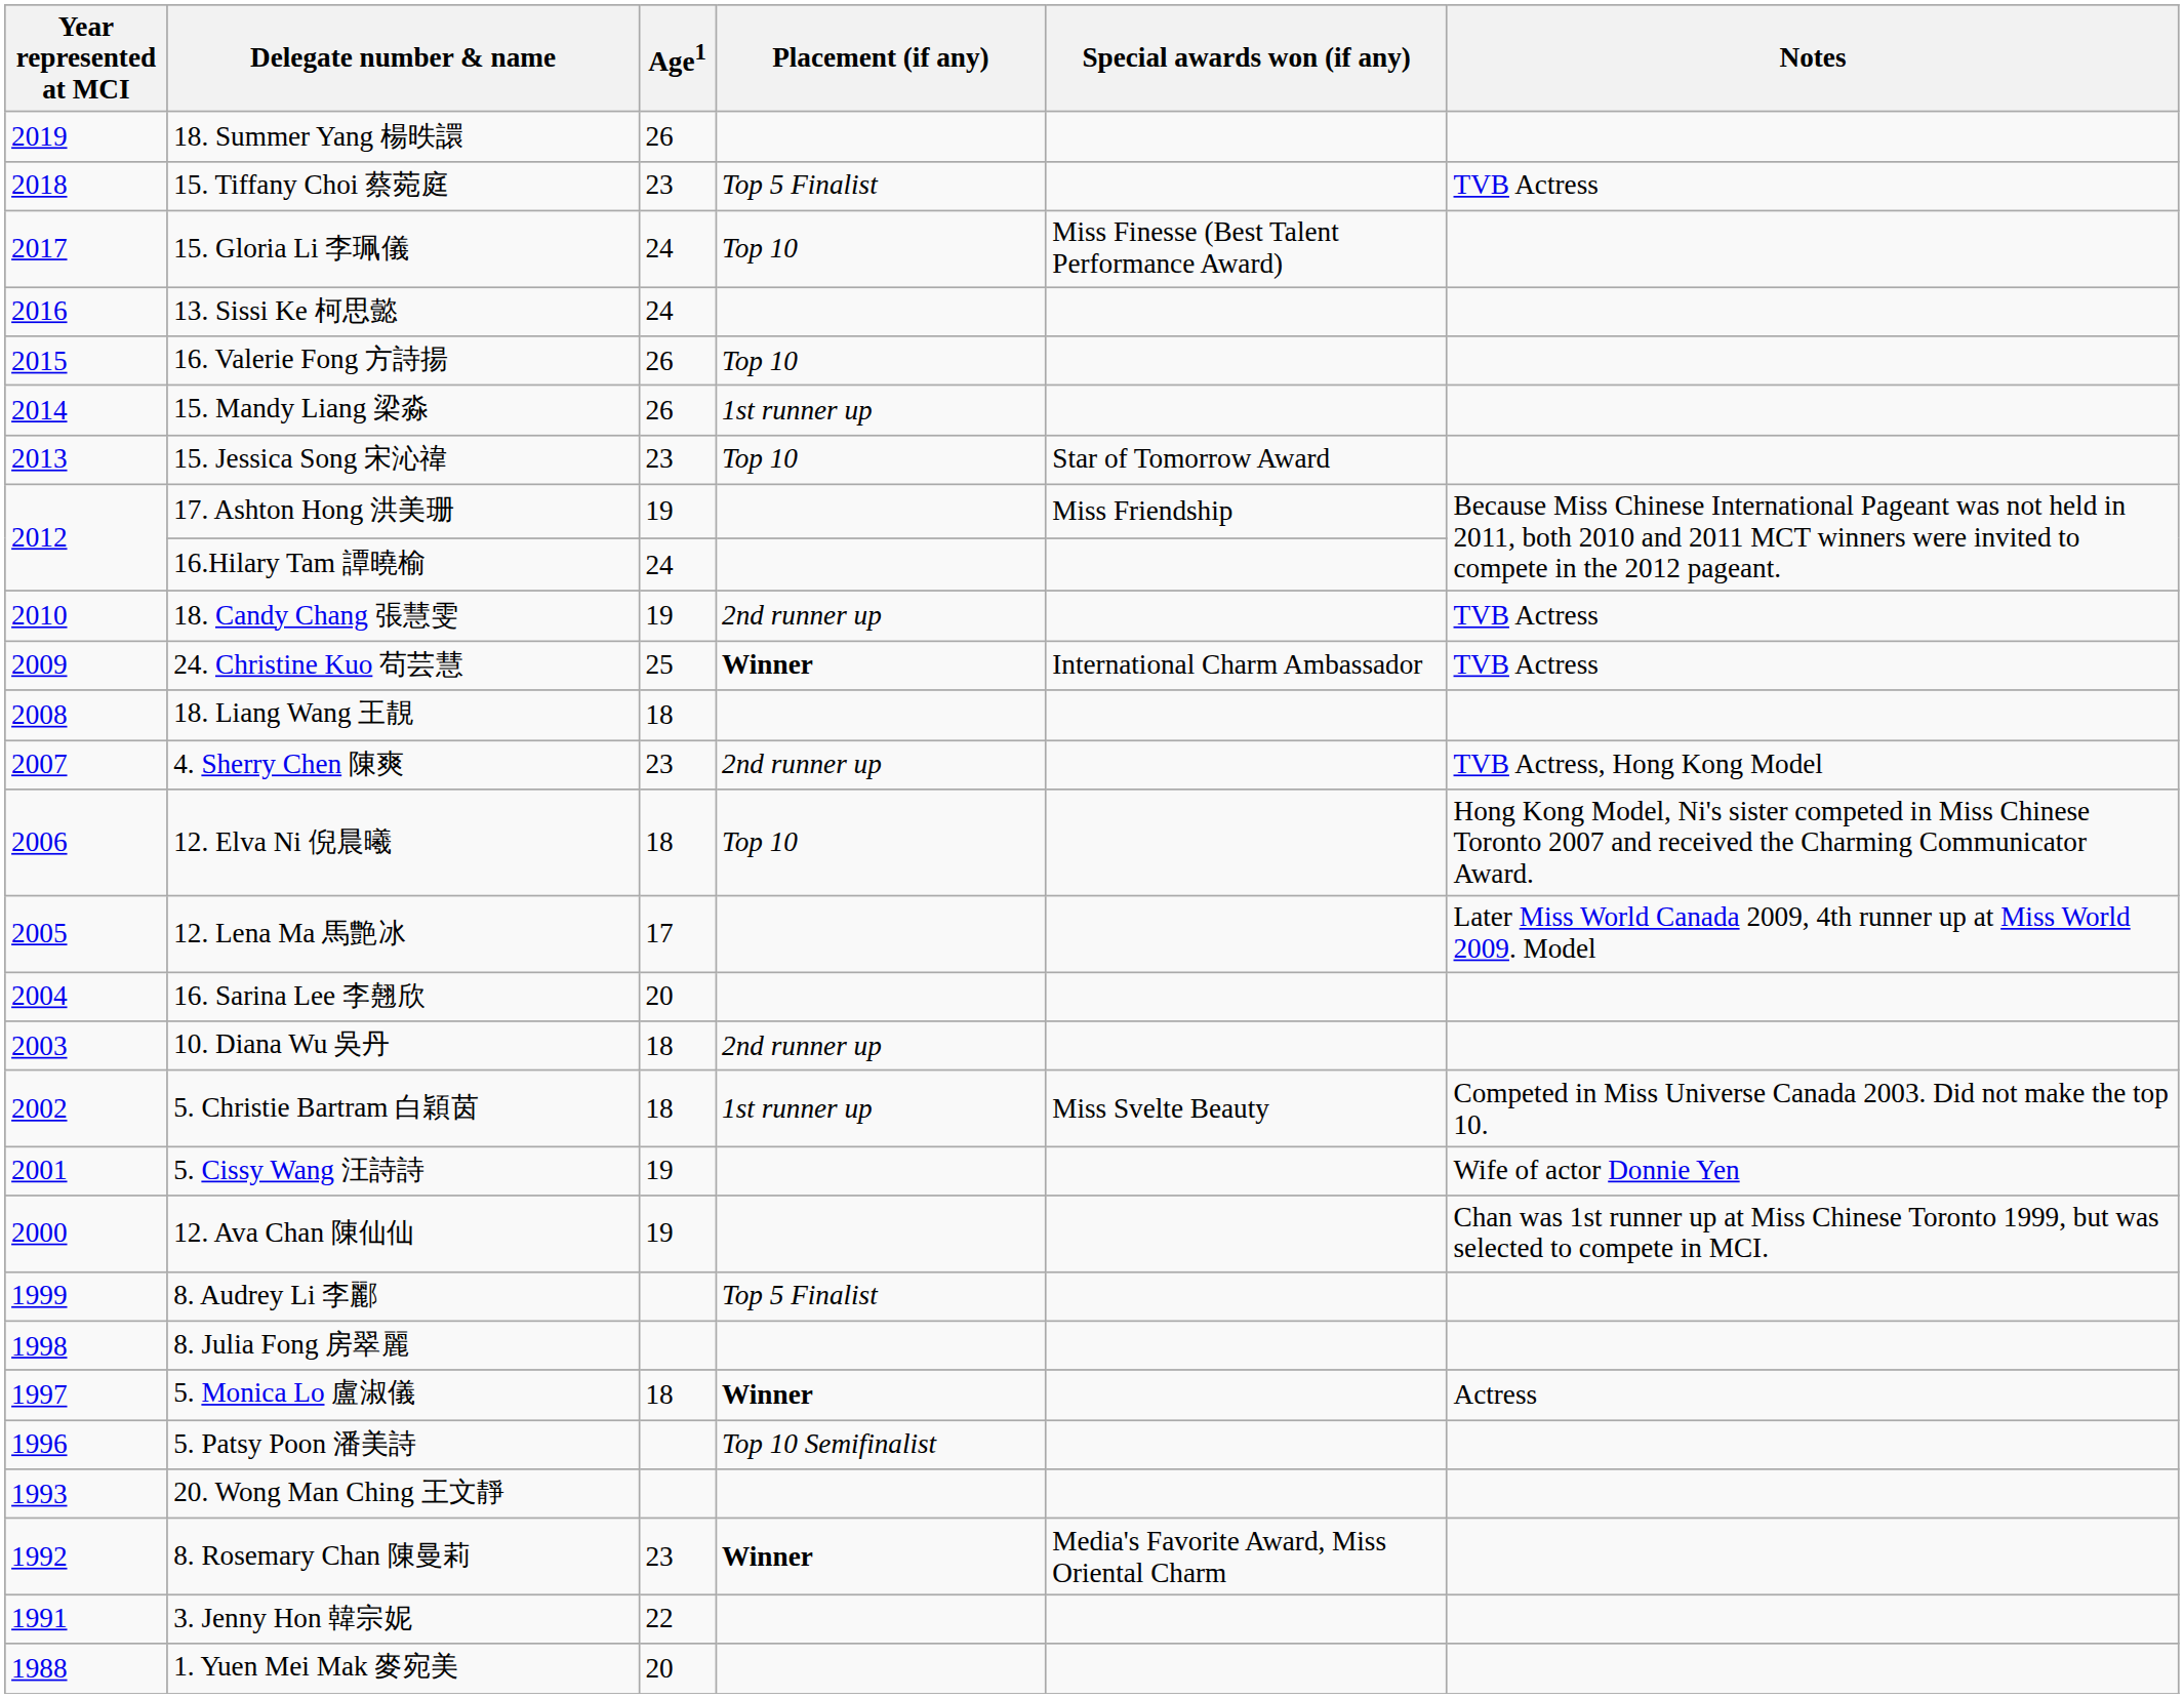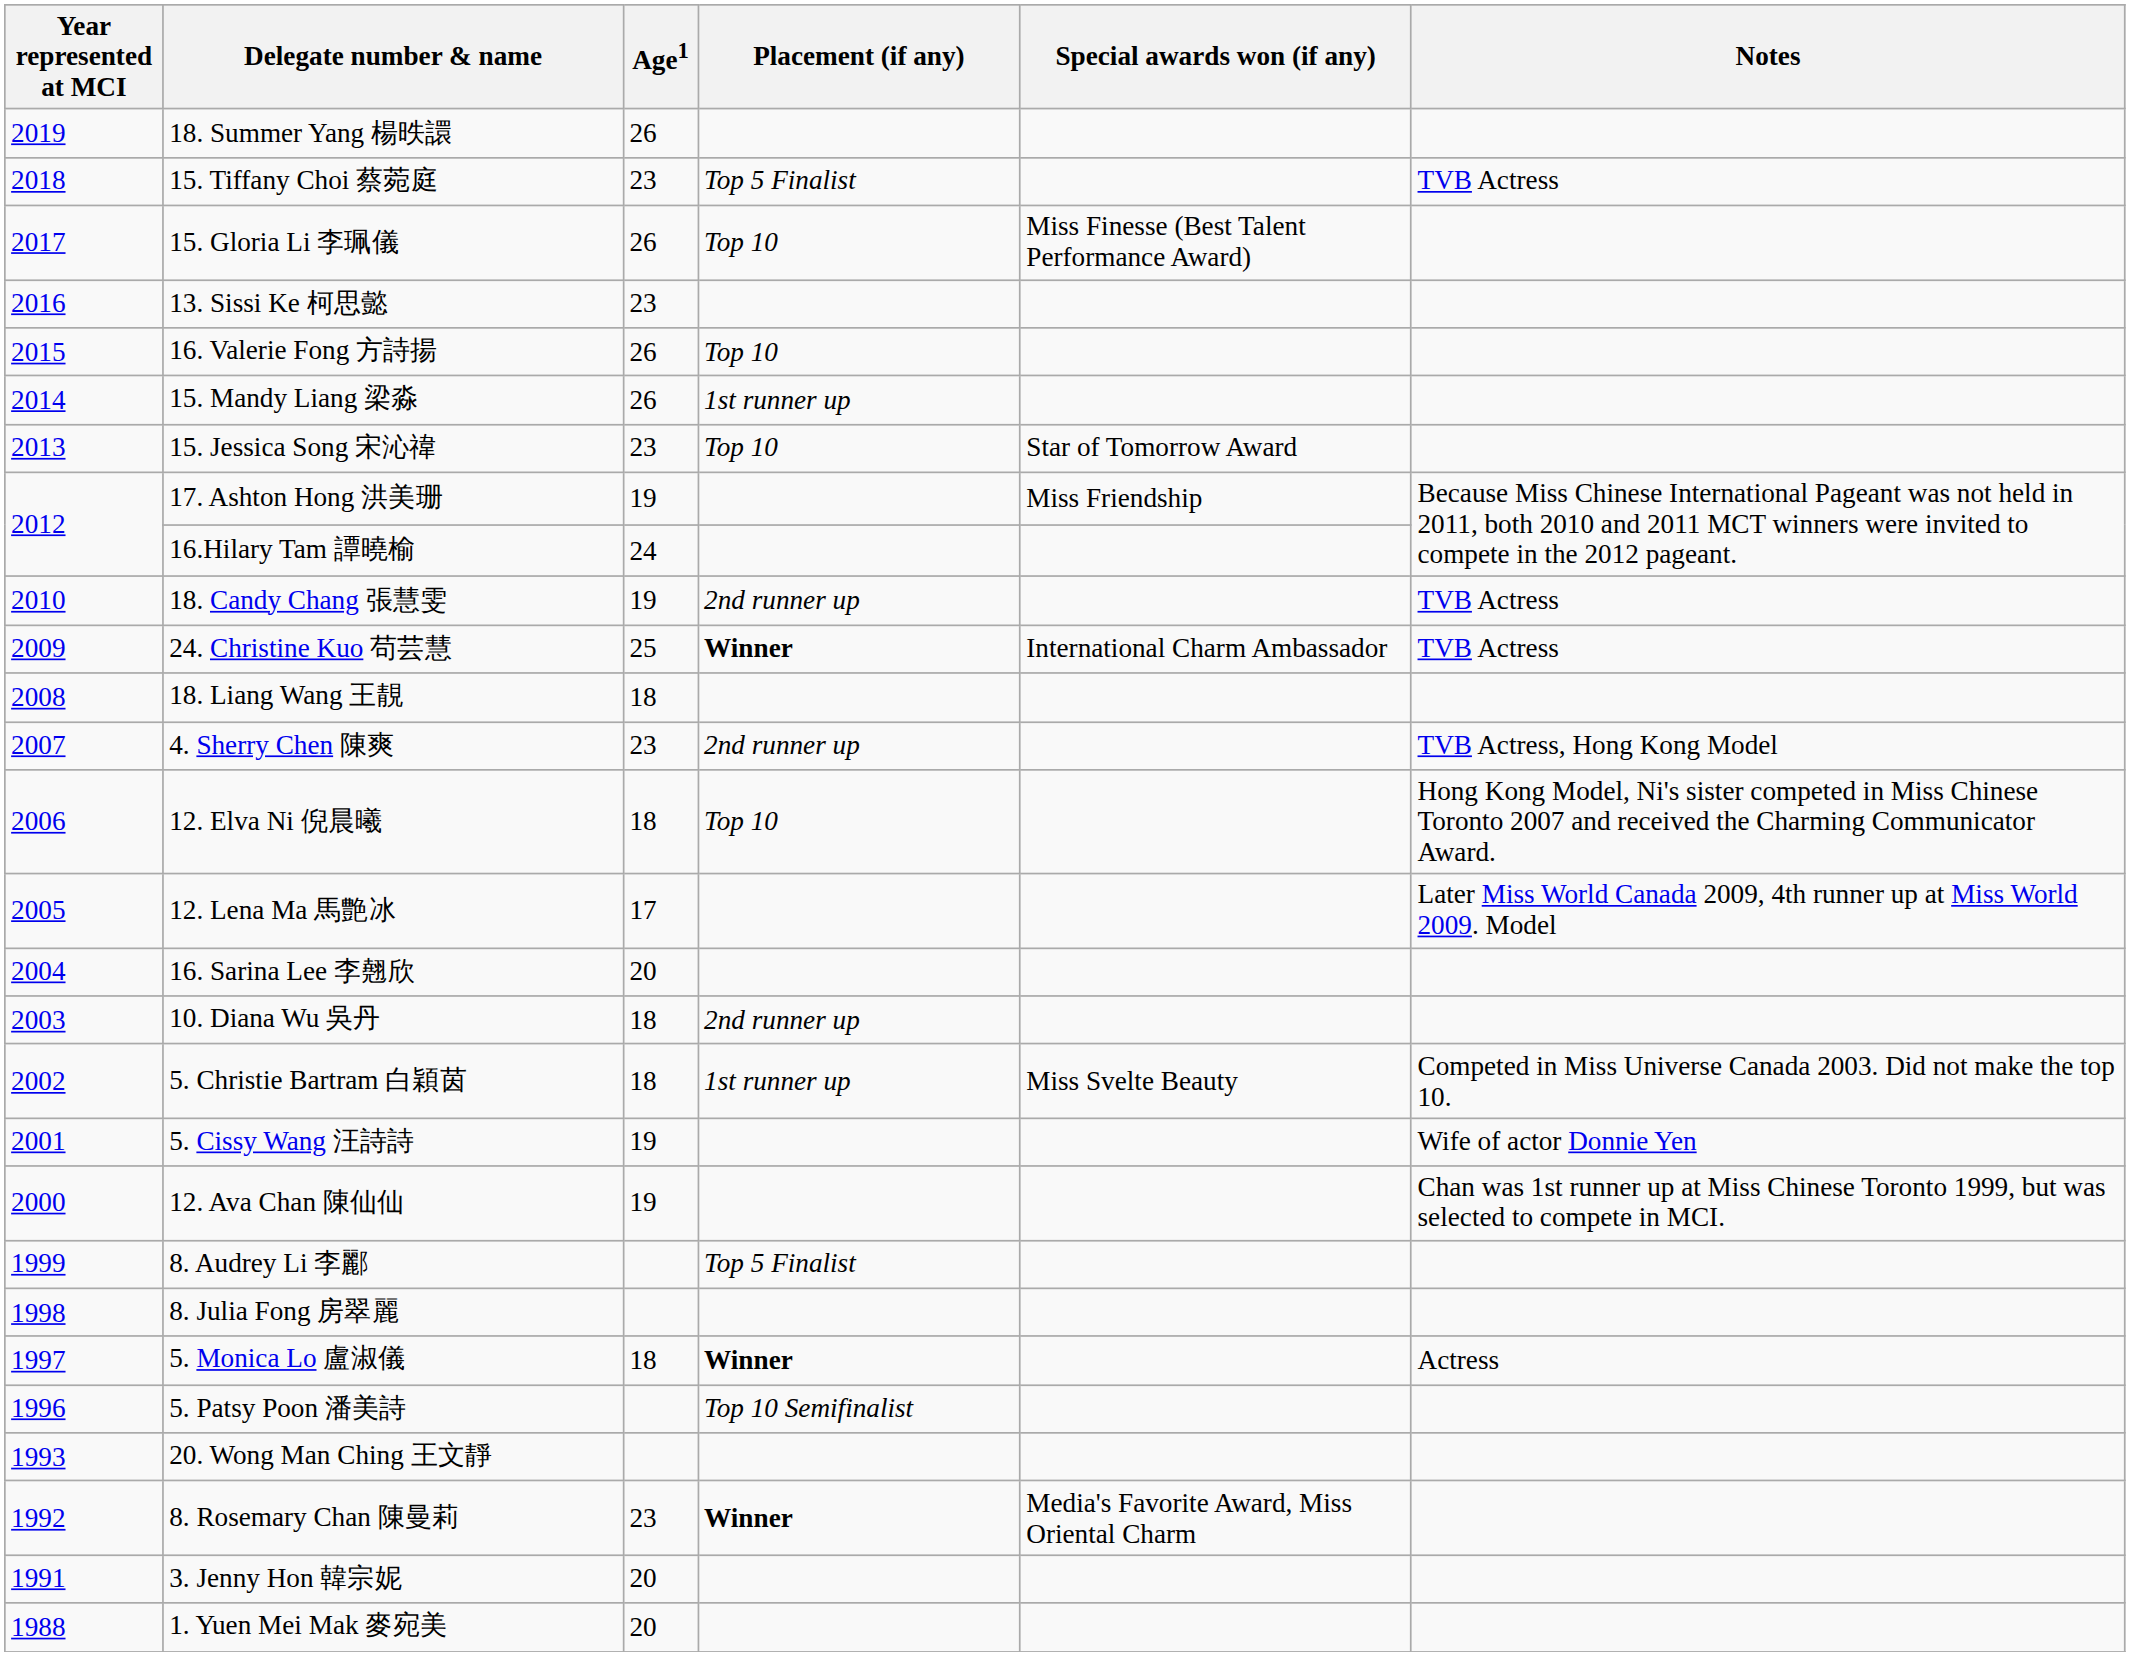 <table class="wikitable">
 <tr>
 <th width=5%>Year represented at MCI</th>
 <th width=20%>Delegate number & name</th>
 <th width=3%>Age<sup>1</sup></th>
 <th width=14%>Placement (if any)</th>
 <th width=17%>Special awards won (if any)</th>
 <th width=31%>Notes</th>
 </tr>
 <tr>
 <td><a href='#'>2019</a></td>
 <td>18. Summer Yang 楊昳譞</td>
 <td>26</td>
 <td></td>
 <td></td>
 <td></td>
 </tr>
 <tr>
 <td><a href='#'>2018</a></td>
 <td>15. Tiffany Choi 蔡菀庭</td>
 <td>23</td>
 <td><em>Top 5 Finalist</em></td>
 <td></td>
 <td><a href='#'>TVB</a> Actress</td>
 </tr>
 <tr>
 <td><a href='#'>2017</a></td>
 <td>15. Gloria Li 李珮儀</td>
-<td>24</td>
+<td>26</td>
 <td><em>Top 10</em></td>
 <td>Miss Finesse (Best Talent Performance Award)</td>
 <td></td>
 </tr>
 <tr>
 <td><a href='#'>2016</a></td>
 <td>13. Sissi Ke 柯思懿</td>
-<td>24</td>
+<td>23</td>
 <td></td>
 <td></td>
 <td></td>
 </tr>
 <tr>
 <td><a href='#'>2015</a></td>
 <td>16. Valerie Fong 方詩揚</td>
 <td>26</td>
 <td><em>Top 10</em></td>
 <td></td>
 <td></td>
 </tr>
 <tr>
 <td><a href='#'>2014</a></td>
 <td>15. Mandy Liang 梁淼</td>
 <td>26</td>
 <td><em>1st runner up</em></td>
 <td></td>
 <td></td>
 </tr>
 <tr>
 <td><a href='#'>2013</a></td>
 <td>15. Jessica Song 宋沁禕</td>
 <td>23</td>
 <td><em>Top 10</em></td>
 <td>Star of Tomorrow Award</td>
 <td></td>
 </tr>
 <tr>
 <td rowspan="2"><a href='#'>2012</a></td>
 <td>17. Ashton Hong 洪美珊</td>
 <td>19</td>
 <td></td>
 <td>Miss Friendship</td>
 <td rowspan="2">Because Miss Chinese International Pageant was not held in 2011, both 2010 and 2011 MCT winners were invited to compete in the 2012 pageant.</td>
 </tr>
 <tr>
 <td>16.Hilary Tam 譚曉榆</td>
 <td>24</td>
 <td></td>
 <td></td>
 </tr>
 <tr>
 <td><a href='#'>2010</a></td>
 <td>18. <a href='#'>Candy Chang</a> 張慧雯</td>
 <td>19</td>
 <td><em>2nd runner up</em></td>
 <td></td>
 <td><a href='#'>TVB</a> Actress</td>
 </tr>
 <tr>
 <td><a href='#'>2009</a></td>
 <td>24. <a href='#'>Christine Kuo</a> 苟芸慧</td>
 <td>25</td>
 <td><strong>Winner</strong></td>
 <td>International Charm Ambassador</td>
 <td><a href='#'>TVB</a> Actress</td>
 </tr>
 <tr>
 <td><a href='#'>2008</a></td>
 <td>18. Liang Wang 王靚</td>
 <td>18</td>
 <td></td>
 <td></td>
 <td></td>
 </tr>
 <tr>
 <td><a href='#'>2007</a></td>
 <td>4. <a href='#'>Sherry Chen</a> 陳爽</td>
 <td>23</td>
 <td><em>2nd runner up</em></td>
 <td></td>
 <td><a href='#'>TVB</a> Actress, Hong Kong Model</td>
 </tr>
 <tr>
 <td><a href='#'>2006</a></td>
 <td>12. Elva Ni 倪晨曦</td>
 <td>18</td>
 <td><em>Top 10</em></td>
 <td></td>
 <td>Hong Kong Model, Ni's sister competed in Miss Chinese Toronto 2007 and received the Charming Communicator Award.</td>
 </tr>
 <tr>
 <td><a href='#'>2005</a></td>
 <td>12. Lena Ma 馬艶冰</td>
 <td>17</td>
 <td></td>
 <td></td>
 <td>Later <a href='#'>Miss World Canada</a> 2009, 4th runner up at <a href='#'>Miss World 2009</a>. Model</td>
 </tr>
 <tr>
 <td><a href='#'>2004</a></td>
 <td>16. Sarina Lee 李翹欣</td>
 <td>20</td>
 <td></td>
 <td></td>
 <td></td>
 </tr>
 <tr>
 <td><a href='#'>2003</a></td>
 <td>10. Diana Wu 吳丹</td>
 <td>18</td>
 <td><em>2nd runner up</em></td>
 <td></td>
 <td></td>
 </tr>
 <tr>
 <td><a href='#'>2002</a></td>
 <td>5. Christie Bartram 白穎茵</td>
 <td>18</td>
 <td><em>1st runner up</em></td>
 <td>Miss Svelte Beauty</td>
 <td>Competed in Miss Universe Canada 2003. Did not make the top 10.</td>
 </tr>
 <tr>
 <td><a href='#'>2001</a></td>
 <td>5. <a href='#'>Cissy Wang</a> 汪詩詩</td>
 <td>19</td>
 <td></td>
 <td></td>
 <td>Wife of actor <a href='#'>Donnie Yen</a></td>
 </tr>
 <tr>
 <td><a href='#'>2000</a></td>
 <td>12. Ava Chan 陳仙仙</td>
 <td>19</td>
 <td></td>
 <td></td>
 <td>Chan was 1st runner up at Miss Chinese Toronto 1999, but was selected to compete in MCI.</td>
 </tr>
 <tr>
 <td><a href='#'>1999</a></td>
 <td>8. Audrey Li 李酈</td>
 <td></td>
 <td><em>Top 5 Finalist</em></td>
 <td></td>
 <td></td>
 </tr>
 <tr>
 <td><a href='#'>1998</a></td>
 <td>8. Julia Fong 房翠麗</td>
 <td></td>
 <td></td>
 <td></td>
 <td></td>
 </tr>
 <tr>
 <td><a href='#'>1997</a></td>
 <td>5. <a href='#'>Monica Lo</a> 盧淑儀</td>
 <td>18</td>
 <td><strong>Winner</strong></td>
 <td></td>
 <td>Actress</td>
 </tr>
 <tr>
 <td><a href='#'>1996</a></td>
 <td>5. Patsy Poon 潘美詩</td>
 <td></td>
 <td><em>Top 10 Semifinalist</em></td>
 <td></td>
 <td></td>
 </tr>
 <tr>
 <td><a href='#'>1993</a></td>
 <td>20. Wong Man Ching 王文靜</td>
 <td></td>
 <td></td>
 <td></td>
 <td></td>
 </tr>
 <tr>
 <td><a href='#'>1992</a></td>
 <td>8. Rosemary Chan 陳曼莉</td>
 <td>23</td>
 <td><strong>Winner</strong></td>
 <td>Media's Favorite Award, Miss Oriental Charm</td>
 <td></td>
 </tr>
 <tr>
 <td><a href='#'>1991</a></td>
 <td>3. Jenny Hon 韓宗妮</td>
-<td>22</td>
+<td>20</td>
 <td></td>
 <td></td>
 <td></td>
 </tr>
 <tr>
 <td><a href='#'>1988</a></td>
 <td>1. Yuen Mei Mak 麥宛美</td>
 <td>20</td>
 <td></td>
 <td></td>
 <td></td>
 </tr>
 <tr>
 </tr>
 </table>
